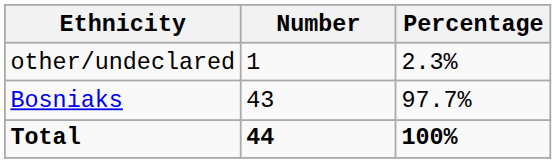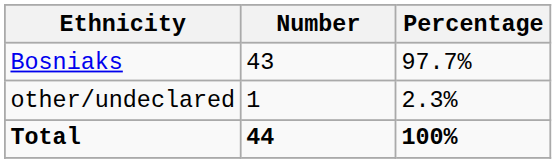 <table class="wikitable">
 <tr>
 <th width="100px">Ethnicity</th>
 <th width="80px">Number</th>
 <th width="80px">Percentage</th>
 </tr>
 <tr>
+<td><a href='#'>Bosniaks</a></td>
+<td>43</td>
+<td>97.7%</td>
+</tr>
+<tr>
 <td>other/undeclared</td>
 <td>1</td>
 <td>2.3%</td>
-</tr>
-<tr>
-<td><a href='#'>Bosniaks</a></td>
-<td>43</td>
-<td>97.7%</td>
 </tr>
 <tr>
 <td><strong>Total</strong></td>
 <td><strong>44</strong></td>
 <td><strong>100%</strong></td>
 </tr>
 </table>
